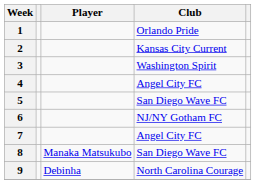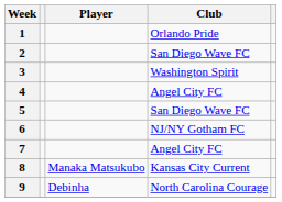 <table class="wikitable sortable">
 <tr>
 <th scope="col">Week</th>
 <th scope="col"></th>
 <th scope="col">Player</th>
 <th scope="col">Club</th>
 <th scope="col"></th>
 </tr>
 <tr>
 <th scope="row">1</th>
 <td></td>
 <td></td>
 <td><a href='#'>Orlando Pride</a></td>
 <td></td>
 </tr>
 <tr>
 <th scope="row">2</th>
 <td></td>
 <td></td>
-<td><a href='#'>Kansas City Current</a></td>
+<td><a href='#'>San Diego Wave FC</a></td>
 <td></td>
 </tr>
 <tr>
 <th scope="row">3</th>
 <td></td>
 <td></td>
 <td><a href='#'>Washington Spirit</a></td>
 <td></td>
 </tr>
 <tr>
 <th scope="row">4</th>
 <td></td>
 <td></td>
 <td><a href='#'>Angel City FC</a></td>
 <td></td>
 </tr>
 <tr>
 <th scope="row">5</th>
 <td></td>
 <td></td>
 <td><a href='#'>San Diego Wave FC</a></td>
 <td></td>
 </tr>
 <tr>
 <th scope="row">6</th>
 <td></td>
 <td></td>
 <td><a href='#'>NJ/NY Gotham FC</a></td>
 <td></td>
 </tr>
 <tr>
 <th scope="row">7</th>
 <td></td>
 <td></td>
 <td><a href='#'>Angel City FC</a></td>
 <td></td>
 </tr>
 <tr>
 <th scope="row">8</th>
 <td></td>
 <td><a href='#'>Manaka Matsukubo</a></td>
-<td><a href='#'>San Diego Wave FC</a></td>
+<td><a href='#'>Kansas City Current</a></td>
 <td></td>
 </tr>
 <tr>
 <th scope="row">9</th>
 <td></td>
 <td><a href='#'>Debinha</a></td>
 <td><a href='#'>North Carolina Courage</a></td>
 <td></td>
 </tr>
 <tr>
 </tr>
 </table>
